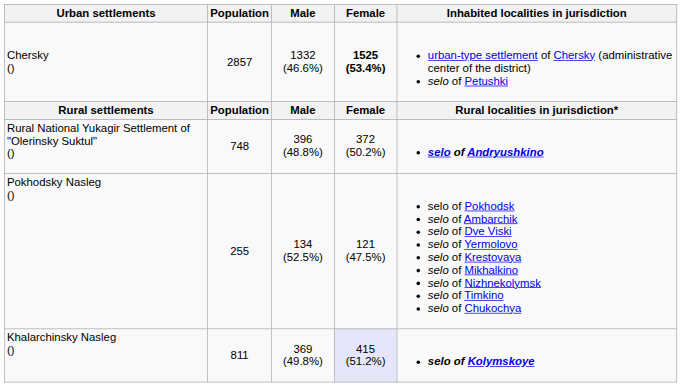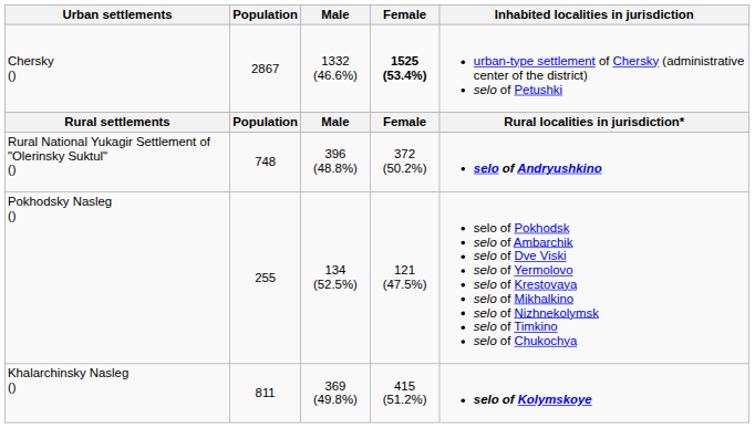 <table class="wikitable" style="width:75%">
 <tr bgcolor="#CCCCFF" align="left">
 <th>Urban settlements</th>
 <th>Population</th>
 <th>Male</th>
 <th>Female</th>
 <th>Inhabited localities in jurisdiction</th>
 </tr>
 <tr>
 <td valign="center">Chersky<br>()</td>
-<td align="center">2857</td>
+<td align="center">2867</td>
 <td align="center">1332 (46.6%)</td>
 <td align="center"><strong>1525 (53.4%)</strong></td>
 <td><br><ul><li><a href='#'>urban-type settlement</a> of <a href='#'>Chersky</a> (administrative center of the district)</li><li><em>selo</em> of <a href='#'>Petushki</a></li></ul></td>
 </tr>
 <tr bgcolor="#CCCCFF" align="left">
 <th>Rural settlements</th>
 <th>Population</th>
 <th>Male</th>
 <th>Female</th>
 <th>Rural localities in jurisdiction*</th>
 </tr>
 <tr>
 <td valign="top">Rural National Yukagir Settlement of "Olerinsky Suktul"<br>()</td>
 <td align="center">748</td>
 <td align="center">396 (48.8%)</td>
 <td align="center">372 (50.2%)</td>
 <td><br><ul><li><strong><em><a href='#'>selo</a><em> of <a href='#'>Andryushkino</a><strong></li></ul></td>
 </tr>
 <tr>
 <td valign="top">Pokhodsky Nasleg<br>()</td>
 <td align="center">255</td>
 <td align="center">134 (52.5%)</td>
 <td align="center">121 (47.5%)</td>
 <td><br><ul><li></em></strong>selo</em> of <a href='#'>Pokhodsk</a></strong></li><li><em>selo</em> of <a href='#'>Ambarchik</a></li><li><em>selo</em> of <a href='#'>Dve Viski</a></li><li><em>selo</em> of <a href='#'>Yermolovo</a></li><li><em>selo</em> of <a href='#'>Krestovaya</a></li><li><em>selo</em> of <a href='#'>Mikhalkino</a></li><li><em>selo</em> of <a href='#'>Nizhnekolymsk</a></li><li><em>selo</em> of <a href='#'>Timkino</a></li><li><em>selo</em> of <a href='#'>Chukochya</a></li></ul></td>
 </tr>
 <tr>
 <td valign="top">Khalarchinsky Nasleg<br>()</td>
 <td align="center">811</td>
 <td align="center">369 (49.8%)</td>
-<td align="center" style="background: lavender;">415 (51.2%)</td>
+<td align="center">415 (51.2%)</td>
 <td><br><ul><li><strong><em>selo<em> of <a href='#'>Kolymskoye</a><strong></li></ul></td>
 </tr>
 </table>
